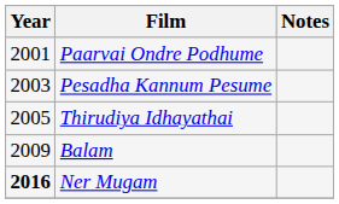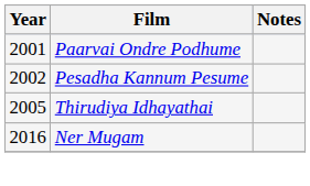 <table class="wikitable sortable" style="background:#f5f5f5;">
 <tr style="background:#B0C4DE;">
 <th>Year</th>
 <th>Film</th>
 <th class=unsortable>Notes</th>
 </tr>
 <tr>
 <td>2001</td>
 <td><em><a href='#'>Paarvai Ondre Podhume</a></em></td>
 <td></td>
 </tr>
 <tr>
-<td>2003</td>
+<td>2002</td>
 <td><em><a href='#'>Pesadha Kannum Pesume</a></em></td>
 <td></td>
 </tr>
 <tr>
 <td>2005</td>
 <td><em><a href='#'>Thirudiya Idhayathai</a></em></td>
 <td></td>
 </tr>
 <tr>
-<td>2009</td>
-<td><em><a href='#'>Balam</a></em></td>
-<td></td>
-</tr>
-<tr>
-<td><strong>2016</strong></td>
+<td>2016</td>
 <td><em><a href='#'>Ner Mugam</a></em></td>
 <td></td>
 </tr>
 <tr>
 </tr>
 </table>
